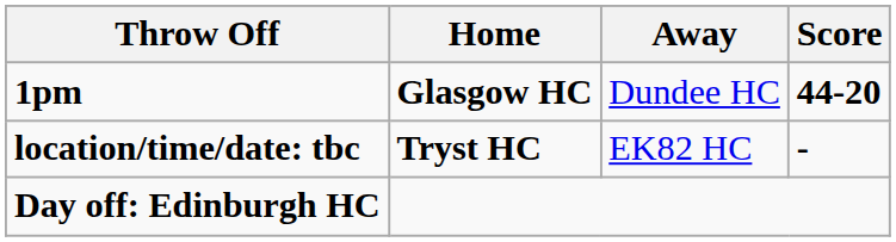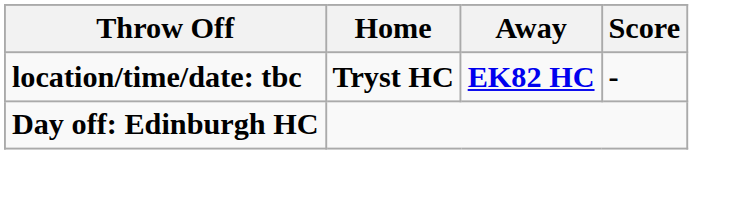 <table class="wikitable">
 <tr>
 <th><strong>Throw Off</strong></th>
 <th><strong>Home</strong></th>
 <th><strong>Away</strong></th>
 <th><strong>Score</strong></th>
 </tr>
 <tr>
-<td><strong>1pm</strong></td>
-<td><strong>Glasgow HC</strong></td>
-<td><a href='#'>Dundee HC</a></td>
-<td><strong>44-20</strong></td>
-</tr>
-<tr>
 <td><strong>location/time/date: tbc</strong></td>
 <td><strong>Tryst HC</strong></td>
-<td><a href='#'>EK82 HC</a></td>
+<td><strong><a href='#'>EK82 HC</a></strong></td>
 <td><strong>-</strong></td>
 </tr>
 <tr>
 <td><strong>Day off: Edinburgh HC</strong></td>
 </tr>
 </table>
